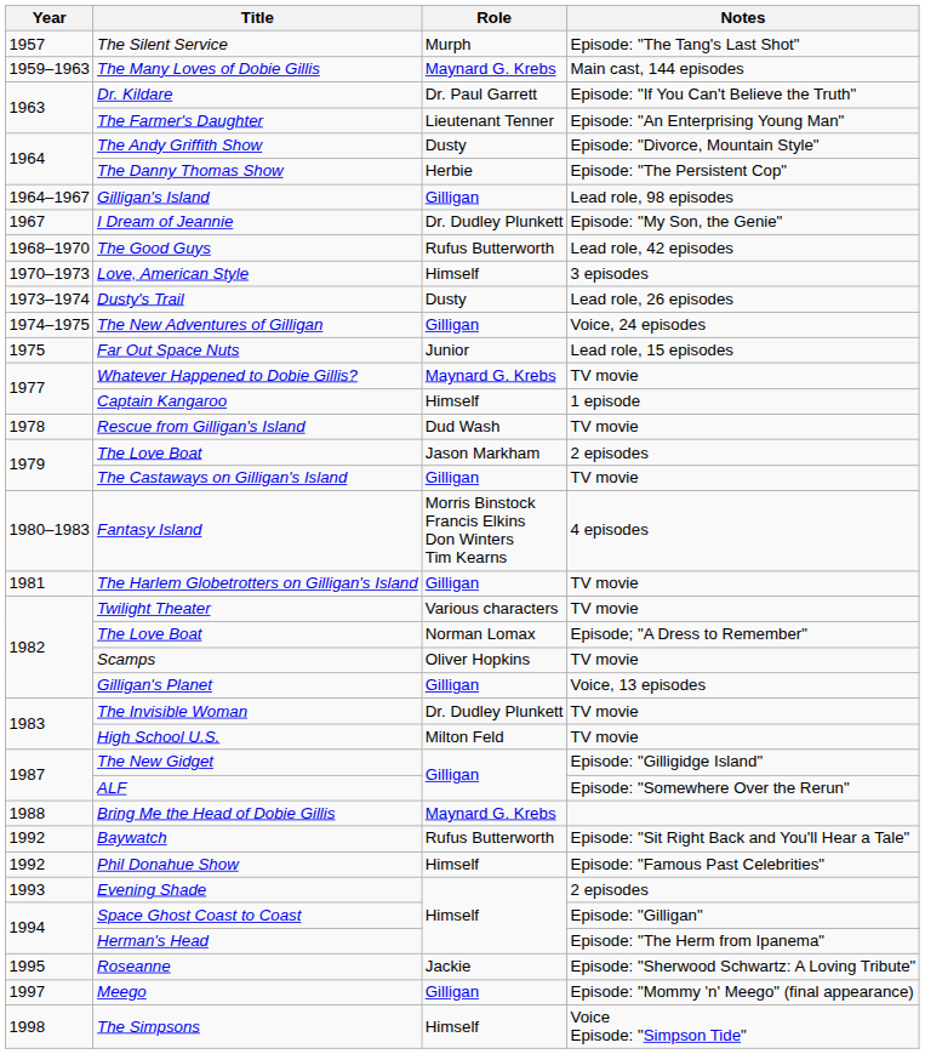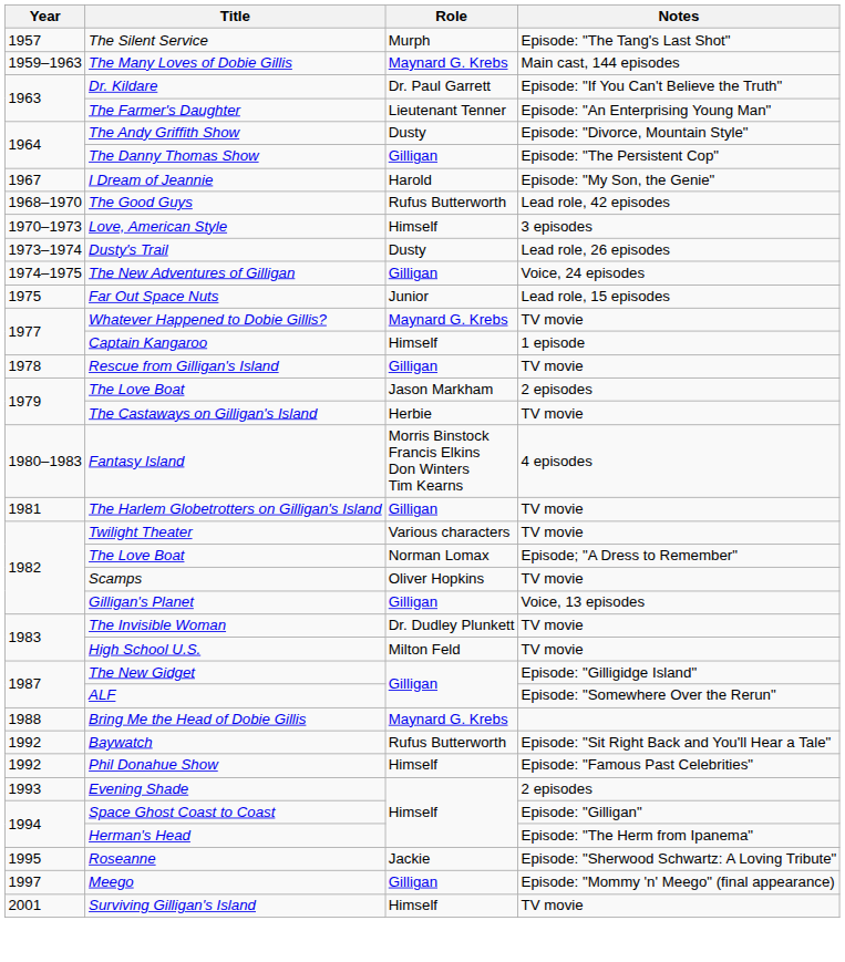 <table class="wikitable sortable">
 <tr>
 <th>Year</th>
 <th>Title</th>
 <th>Role</th>
 <th>Notes</th>
 </tr>
 <tr>
 <td>1957</td>
 <td><em>The Silent Service</em></td>
 <td>Murph</td>
 <td>Episode: "The Tang's Last Shot"</td>
 </tr>
 <tr>
 <td>1959–1963</td>
 <td><em><a href='#'>The Many Loves of Dobie Gillis</a></em></td>
 <td><a href='#'>Maynard G. Krebs</a></td>
 <td>Main cast, 144 episodes</td>
 </tr>
 <tr>
 <td rowspan="2">1963</td>
 <td><em><a href='#'>Dr. Kildare</a></em></td>
 <td>Dr. Paul Garrett</td>
 <td>Episode: "If You Can't Believe the Truth"</td>
 </tr>
 <tr>
 <td><em><a href='#'>The Farmer's Daughter</a></em></td>
 <td>Lieutenant Tenner</td>
 <td>Episode: "An Enterprising Young Man"</td>
 </tr>
 <tr>
 <td rowspan="2">1964</td>
 <td><em><a href='#'>The Andy Griffith Show</a></em></td>
 <td>Dusty</td>
 <td>Episode: "Divorce, Mountain Style"</td>
 </tr>
 <tr>
 <td><em><a href='#'>The Danny Thomas Show</a></em></td>
-<td>Herbie</td>
+<td><a href='#'>Gilligan</a></td>
 <td>Episode: "The Persistent Cop"</td>
-</tr>
-<tr>
-<td>1964–1967</td>
-<td><em><a href='#'>Gilligan's Island</a></em></td>
-<td><a href='#'>Gilligan</a></td>
-<td>Lead role, 98 episodes</td>
 </tr>
 <tr>
 <td>1967</td>
 <td><em><a href='#'>I Dream of Jeannie</a></em></td>
-<td>Dr. Dudley Plunkett</td>
+<td>Harold</td>
 <td>Episode: "My Son, the Genie"</td>
 </tr>
 <tr>
 <td>1968–1970</td>
 <td><em><a href='#'>The Good Guys</a></em></td>
 <td>Rufus Butterworth</td>
 <td>Lead role, 42 episodes</td>
 </tr>
 <tr>
 <td>1970–1973</td>
 <td><em><a href='#'>Love, American Style</a></em></td>
 <td>Himself</td>
 <td>3 episodes</td>
 </tr>
 <tr>
 <td>1973–1974</td>
 <td><em><a href='#'>Dusty's Trail</a></em></td>
 <td>Dusty</td>
 <td>Lead role, 26 episodes</td>
 </tr>
 <tr>
 <td>1974–1975</td>
 <td><em><a href='#'>The New Adventures of Gilligan</a></em></td>
 <td><a href='#'>Gilligan</a></td>
 <td>Voice, 24 episodes</td>
 </tr>
 <tr>
 <td>1975</td>
 <td><em><a href='#'>Far Out Space Nuts</a></em></td>
 <td>Junior</td>
 <td>Lead role, 15 episodes</td>
 </tr>
 <tr>
 <td rowspan="2">1977</td>
 <td><em><a href='#'>Whatever Happened to Dobie Gillis?</a></em></td>
 <td><a href='#'>Maynard G. Krebs</a></td>
 <td>TV movie</td>
 </tr>
 <tr>
 <td><em><a href='#'>Captain Kangaroo</a></em></td>
 <td>Himself</td>
 <td>1 episode</td>
 </tr>
 <tr>
 <td>1978</td>
 <td><em><a href='#'>Rescue from Gilligan's Island</a></em></td>
-<td>Dud Wash</td>
+<td><a href='#'>Gilligan</a></td>
 <td>TV movie</td>
 </tr>
 <tr>
 <td rowspan="2">1979</td>
 <td><em><a href='#'>The Love Boat</a></em></td>
 <td>Jason Markham</td>
 <td>2 episodes</td>
 </tr>
 <tr>
 <td><em><a href='#'>The Castaways on Gilligan's Island</a></em></td>
-<td><a href='#'>Gilligan</a></td>
+<td>Herbie</td>
 <td>TV movie</td>
 </tr>
 <tr>
 <td>1980–1983</td>
 <td><em><a href='#'>Fantasy Island</a></em></td>
 <td>Morris Binstock<br>Francis Elkins<br>Don Winters<br>Tim Kearns</td>
 <td>4 episodes</td>
 </tr>
 <tr>
 <td>1981</td>
 <td><em><a href='#'>The Harlem Globetrotters on Gilligan's Island</a></em></td>
 <td><a href='#'>Gilligan</a></td>
 <td>TV movie</td>
 </tr>
 <tr>
 <td rowspan="4">1982</td>
 <td><em><a href='#'>Twilight Theater</a></em></td>
 <td>Various characters</td>
 <td>TV movie</td>
 </tr>
 <tr>
 <td><em><a href='#'>The Love Boat</a></em></td>
 <td>Norman Lomax</td>
 <td>Episode; "A Dress to Remember"</td>
 </tr>
 <tr>
 <td><em>Scamps</em></td>
 <td>Oliver Hopkins</td>
 <td>TV movie</td>
 </tr>
 <tr>
 <td><em><a href='#'>Gilligan's Planet</a></em></td>
 <td><a href='#'>Gilligan</a></td>
 <td>Voice, 13 episodes</td>
 </tr>
 <tr>
 <td rowspan="2">1983</td>
 <td><em><a href='#'>The Invisible Woman</a></em></td>
 <td>Dr. Dudley Plunkett</td>
 <td>TV movie</td>
 </tr>
 <tr>
 <td><em><a href='#'>High School U.S.</a></em></td>
 <td>Milton Feld</td>
 <td>TV movie</td>
 </tr>
 <tr>
 <td rowspan="2">1987</td>
 <td><em><a href='#'>The New Gidget</a></em></td>
 <td rowspan="2"><a href='#'>Gilligan</a></td>
 <td>Episode: "Gilligidge Island"</td>
 </tr>
 <tr>
 <td><em><a href='#'>ALF</a></em></td>
 <td>Episode: "Somewhere Over the Rerun"</td>
 </tr>
 <tr>
 <td>1988</td>
 <td><em><a href='#'>Bring Me the Head of Dobie Gillis</a></em></td>
 <td><a href='#'>Maynard G. Krebs</a></td>
 <td></td>
 </tr>
 <tr>
 <td>1992</td>
 <td><em><a href='#'>Baywatch</a></em></td>
 <td>Rufus Butterworth</td>
 <td>Episode: "Sit Right Back and You'll Hear a Tale"</td>
 </tr>
 <tr>
 <td>1992</td>
 <td><em><a href='#'>Phil Donahue Show</a></em></td>
 <td>Himself</td>
 <td>Episode: "Famous Past Celebrities"</td>
 </tr>
 <tr>
 <td>1993</td>
 <td><em><a href='#'>Evening Shade</a></em></td>
 <td rowspan="3">Himself</td>
 <td>2 episodes</td>
 </tr>
 <tr>
 <td rowspan="2">1994</td>
 <td><em><a href='#'>Space Ghost Coast to Coast</a></em></td>
 <td>Episode: "Gilligan"</td>
 </tr>
 <tr>
 <td><em><a href='#'>Herman's Head</a></em></td>
 <td>Episode: "The Herm from Ipanema"</td>
 </tr>
 <tr>
 <td>1995</td>
 <td><em><a href='#'>Roseanne</a></em></td>
 <td>Jackie</td>
 <td>Episode: "Sherwood Schwartz: A Loving Tribute"</td>
 </tr>
 <tr>
 <td>1997</td>
 <td><em><a href='#'>Meego</a></em></td>
 <td><a href='#'>Gilligan</a></td>
 <td>Episode: "Mommy 'n' Meego" (final appearance)</td>
 </tr>
 <tr>
-<td>1998</td>
-<td><em><a href='#'>The Simpsons</a></em></td>
+<td>2001</td>
+<td><em><a href='#'>Surviving Gilligan's Island</a></em></td>
 <td>Himself</td>
-<td>Voice<br>Episode: "<a href='#'>Simpson Tide</a>"</td>
+<td>TV movie</td>
 </tr>
 </table>
